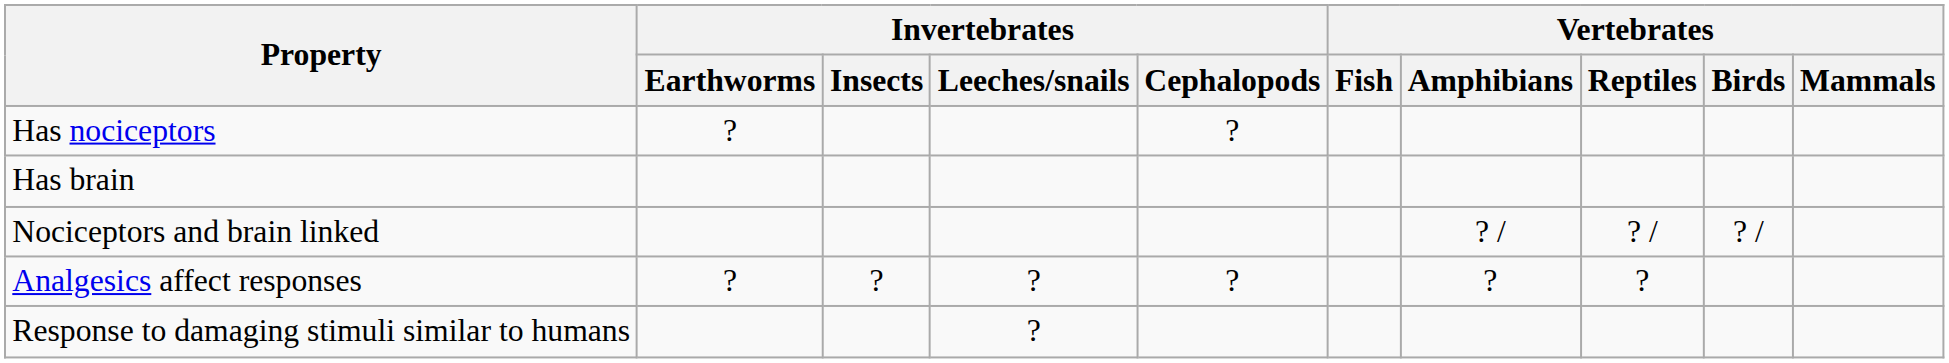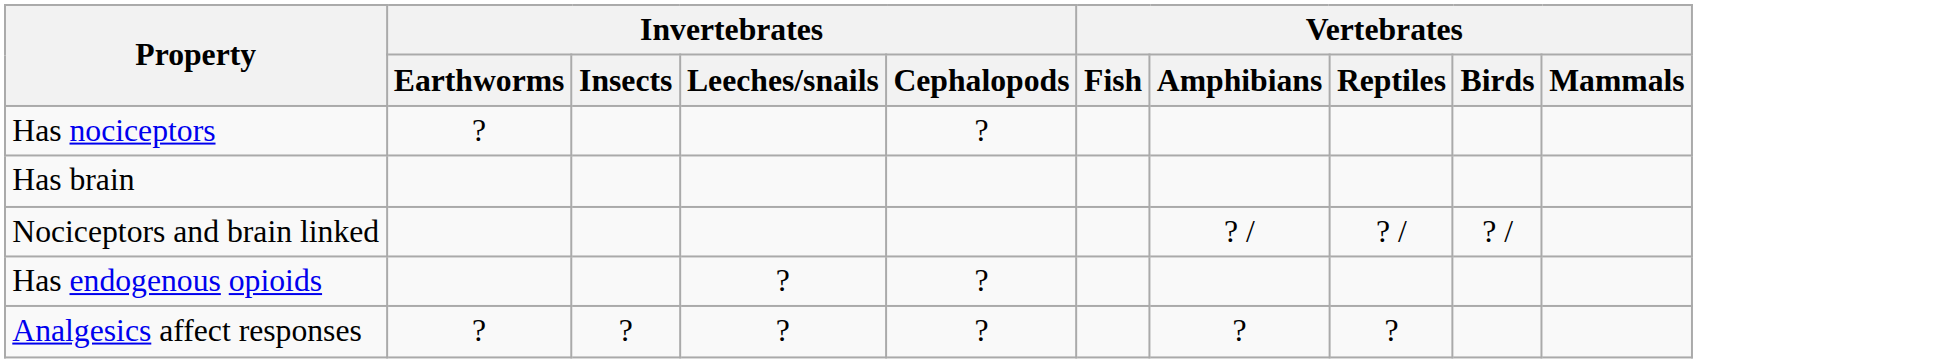 <table class="wikitable">
 <tr>
 <th rowspan=2>Property</th>
 <th colspan=4>Invertebrates</th>
 <th colspan=5>Vertebrates</th>
 </tr>
 <tr style="vertical-align:top">
 <th>Earthworms</th>
 <th>Insects</th>
 <th>Leeches/snails</th>
 <th>Cephalopods</th>
 <th>Fish</th>
 <th>Amphibians</th>
 <th>Reptiles</th>
 <th>Birds</th>
 <th>Mammals</th>
 </tr>
 <tr>
 <td class="nowrap">Has <a href='#'>nociceptors</a></td>
 <td align=center>?</td>
 <td align=center></td>
 <td align=center></td>
 <td align=center>?</td>
 <td align=center></td>
 <td align=center></td>
 <td align=center></td>
 <td align=center></td>
 <td align=center></td>
 </tr>
 <tr>
 <td>Has brain</td>
 <td align=center></td>
 <td align=center></td>
 <td align=center></td>
 <td align=center></td>
 <td align=center></td>
 <td align=center></td>
 <td align=center></td>
 <td align=center></td>
 <td align=center></td>
 </tr>
 <tr>
 <td>Nociceptors and brain linked</td>
 <td align=center></td>
 <td align=center></td>
 <td align=center></td>
 <td align=center></td>
 <td align=center></td>
 <td align=center>? / </td>
 <td align=center>? / </td>
 <td align=center>? / </td>
 <td align=center></td>
 </tr>
 <tr>
+<td>Has <a href='#'>endogenous</a> <a href='#'>opioids</a></td>
+<td align=center></td>
+<td align=center></td>
+<td align=center>?</td>
+<td align=center>?</td>
+<td align=center></td>
+<td align=center></td>
+<td align=center></td>
+<td align=center></td>
+<td align=center></td>
+</tr>
+<tr>
 <td><a href='#'>Analgesics</a> affect responses</td>
 <td align=center>?</td>
 <td align=center>?</td>
 <td align=center>?</td>
 <td align=center>?</td>
 <td align=center></td>
 <td align=center>?</td>
 <td align=center>?</td>
 <td align=center></td>
 <td align=center></td>
 </tr>
-<tr>
-<td>Response to damaging stimuli similar to humans</td>
-<td align=center></td>
-<td align=center></td>
-<td align=center>?</td>
-<td align=center></td>
-<td align=center></td>
-<td align=center></td>
-<td align=center></td>
-<td align=center></td>
-<td align=center></td>
-</tr>
 </table>
